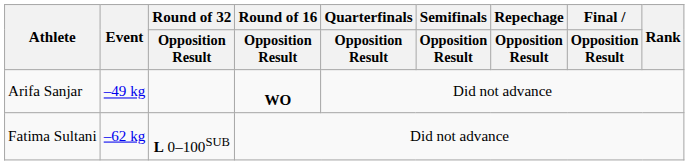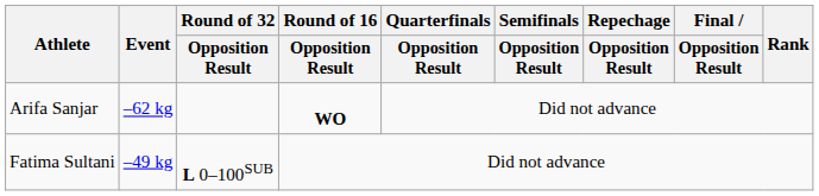 <table class=wikitable style=font-size:90%;text-align:center>
 <tr>
 <th rowspan="2">Athlete</th>
 <th rowspan="2">Event</th>
 <th>Round of 32</th>
 <th>Round of 16</th>
 <th>Quarterfinals</th>
 <th>Semifinals</th>
 <th>Repechage</th>
 <th>Final / </th>
 <th rowspan=2>Rank</th>
 </tr>
 <tr style="font-size:95%">
 <th>Opposition<br>Result</th>
 <th>Opposition<br>Result</th>
 <th>Opposition<br>Result</th>
 <th>Opposition<br>Result</th>
 <th>Opposition<br>Result</th>
 <th>Opposition<br>Result</th>
 </tr>
 <tr>
 <td align=left>Arifa Sanjar</td>
-<td align=left><a href='#'>–49 kg</a></td>
+<td align=left><a href='#'>–62 kg</a></td>
 <td></td>
 <td><br><strong>WO</strong></td>
 <td colspan=5>Did not advance</td>
 </tr>
 <tr>
 <td align=left>Fatima Sultani</td>
-<td align=left><a href='#'>–62 kg</a></td>
+<td align=left><a href='#'>–49 kg</a></td>
 <td><br><strong>L</strong> 0–100<sup>SUB</sup></td>
 <td colspan=6>Did not advance</td>
 </tr>
 </table>
